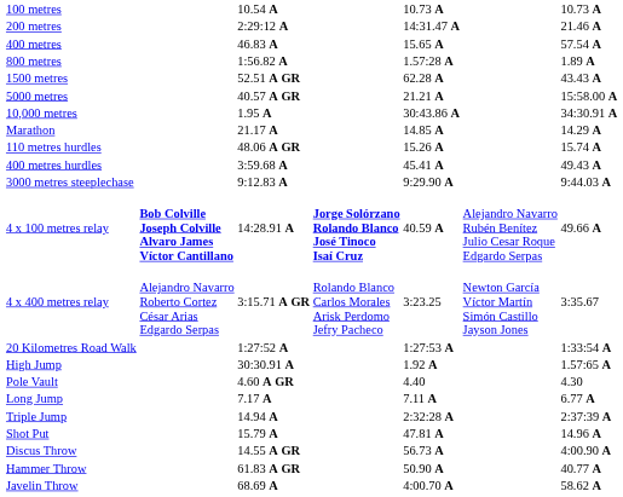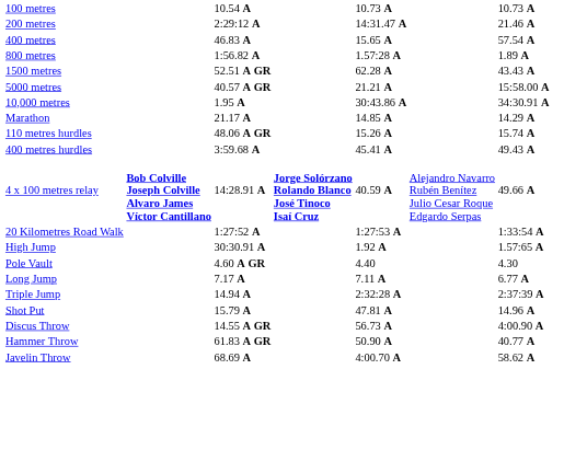 <table>
 <tr>
 <td><a href='#'>100 metres</a></td>
 <td></td>
 <td>10.54 <strong>A</strong></td>
 <td></td>
 <td>10.73 <strong>A</strong></td>
 <td></td>
 <td>10.73 <strong>A</strong></td>
 </tr>
 <tr>
 <td><a href='#'>200 metres</a></td>
 <td></td>
 <td>2:29:12 <strong>A</strong></td>
 <td></td>
 <td>14:31.47 <strong>A</strong></td>
 <td></td>
 <td>21.46 <strong>A</strong></td>
 </tr>
 <tr>
 <td><a href='#'>400 metres</a></td>
 <td></td>
 <td>46.83 <strong>A</strong></td>
 <td></td>
 <td>15.65 <strong>A</strong></td>
 <td></td>
 <td>57.54 <strong>A</strong></td>
 </tr>
 <tr>
 <td><a href='#'>800 metres</a></td>
 <td></td>
 <td>1:56.82 <strong>A</strong></td>
 <td></td>
 <td>1.57:28 <strong>A</strong></td>
 <td></td>
 <td>1.89 <strong>A</strong></td>
 </tr>
 <tr>
 <td><a href='#'>1500 metres</a></td>
 <td></td>
 <td>52.51 <strong>A</strong> <strong>GR</strong></td>
 <td></td>
 <td>62.28 <strong>A</strong></td>
 <td></td>
 <td>43.43 <strong>A</strong></td>
 </tr>
 <tr>
 <td><a href='#'>5000 metres</a></td>
 <td></td>
 <td>40.57 <strong>A</strong> <strong>GR</strong></td>
 <td></td>
 <td>21.21 <strong>A</strong></td>
 <td></td>
 <td>15:58.00 <strong>A</strong></td>
 </tr>
 <tr>
 <td><a href='#'>10,000 metres</a></td>
 <td></td>
 <td>1.95 <strong>A</strong></td>
 <td></td>
 <td>30:43.86 <strong>A</strong></td>
 <td></td>
 <td>34:30.91 <strong>A</strong></td>
 </tr>
 <tr>
 <td><a href='#'>Marathon</a></td>
 <td></td>
 <td>21.17 <strong>A</strong></td>
 <td></td>
 <td>14.85 <strong>A</strong></td>
 <td></td>
 <td>14.29 <strong>A</strong></td>
 </tr>
 <tr>
 <td><a href='#'>110 metres hurdles</a></td>
 <td></td>
 <td>48.06 <strong>A</strong> <strong>GR</strong></td>
 <td></td>
 <td>15.26 <strong>A</strong></td>
 <td></td>
 <td>15.74 <strong>A</strong></td>
 </tr>
 <tr>
 <td><a href='#'>400 metres hurdles</a></td>
 <td></td>
 <td>3:59.68 <strong>A</strong></td>
 <td></td>
 <td>45.41 <strong>A</strong></td>
 <td></td>
 <td>49.43 <strong>A</strong></td>
 </tr>
 <tr>
-<td><a href='#'>3000 metres steeplechase</a></td>
-<td></td>
-<td>9:12.83 <strong>A</strong></td>
-<td></td>
-<td>9:29.90 <strong>A</strong></td>
-<td></td>
-<td>9:44.03 <strong>A</strong></td>
-</tr>
-<tr>
 <td><a href='#'>4 x 100 metres relay</a></td>
 <td><strong> <br> <a href='#'>Bob Colville</a><br> <a href='#'>Joseph Colville</a> <br> <a href='#'>Alvaro James</a> <br> <a href='#'>Víctor Cantillano</a></strong></td>
 <td>14:28.91 <strong>A</strong></td>
 <td><strong> <br> <a href='#'>Jorge Solórzano</a> <br> <a href='#'>Rolando Blanco</a> <br> <a href='#'>José Tinoco</a> <br> <a href='#'>Isaí Cruz</a></strong></td>
 <td>40.59 <strong>A</strong></td>
 <td> <br> <a href='#'>Alejandro Navarro</a> <br> <a href='#'>Rubén Benítez</a> <br> <a href='#'>Julio Cesar Roque</a><br> <a href='#'>Edgardo Serpas</a></td>
 <td>49.66 <strong>A</strong></td>
-</tr>
-<tr>
-<td><a href='#'>4 x 400 metres relay</a></td>
-<td> <br> <a href='#'>Alejandro Navarro</a> <br> <a href='#'>Roberto Cortez</a> <br> <a href='#'>César Arias</a> <br> <a href='#'>Edgardo Serpas</a></td>
-<td>3:15.71 <strong>A</strong> <strong>GR</strong></td>
-<td> <br> <a href='#'>Rolando Blanco</a> <br> <a href='#'>Carlos Morales</a> <br> <a href='#'>Arisk Perdomo</a> <br> <a href='#'>Jefry Pacheco</a></td>
-<td>3:23.25</td>
-<td> <br> <a href='#'>Newton García</a> <br> <a href='#'>Víctor Martín</a> <br> <a href='#'>Simón Castillo</a> <br> <a href='#'>Jayson Jones</a></td>
-<td>3:35.67</td>
 </tr>
 <tr>
 <td><a href='#'>20 Kilometres Road Walk</a></td>
 <td></td>
 <td>1:27:52 <strong>A</strong></td>
 <td></td>
 <td>1:27:53 <strong>A</strong></td>
 <td></td>
 <td>1:33:54 <strong>A</strong></td>
 </tr>
 <tr>
 <td><a href='#'>High Jump</a></td>
 <td></td>
 <td>30:30.91 <strong>A</strong></td>
 <td></td>
 <td>1.92 <strong>A</strong></td>
 <td></td>
 <td>1.57:65 <strong>A</strong></td>
 </tr>
 <tr>
 <td><a href='#'>Pole Vault</a></td>
 <td></td>
 <td>4.60 <strong>A</strong> <strong>GR</strong></td>
 <td></td>
 <td>4.40</td>
 <td></td>
 <td>4.30</td>
 </tr>
 <tr>
 <td><a href='#'>Long Jump</a></td>
 <td></td>
 <td>7.17 <strong>A</strong></td>
 <td></td>
 <td>7.11 <strong>A</strong></td>
 <td></td>
 <td>6.77 <strong>A</strong></td>
 </tr>
 <tr>
 <td><a href='#'>Triple Jump</a></td>
 <td></td>
 <td>14.94 <strong>A</strong></td>
 <td></td>
 <td>2:32:28 <strong>A</strong></td>
 <td></td>
 <td>2:37:39 <strong>A</strong></td>
 </tr>
 <tr>
 <td><a href='#'>Shot Put</a></td>
 <td></td>
 <td>15.79 <strong>A</strong></td>
 <td></td>
 <td>47.81 <strong>A</strong></td>
 <td></td>
 <td>14.96 <strong>A</strong></td>
 </tr>
 <tr>
 <td><a href='#'>Discus Throw</a></td>
 <td></td>
 <td>14.55 <strong>A</strong> <strong>GR</strong></td>
 <td></td>
 <td>56.73 <strong>A</strong></td>
 <td></td>
 <td>4:00.90 <strong>A</strong></td>
 </tr>
 <tr>
 <td><a href='#'>Hammer Throw</a></td>
 <td></td>
 <td>61.83 <strong>A</strong> <strong>GR</strong></td>
 <td></td>
 <td>50.90 <strong>A</strong></td>
 <td></td>
 <td>40.77 <strong>A</strong></td>
 </tr>
 <tr>
 <td><a href='#'>Javelin Throw</a></td>
 <td></td>
 <td>68.69 <strong>A</strong></td>
 <td></td>
 <td>4:00.70 <strong>A</strong></td>
 <td></td>
 <td>58.62 <strong>A</strong></td>
 </tr>
 </table>
